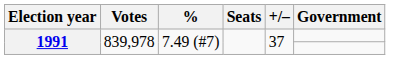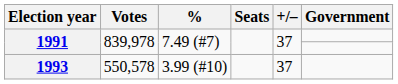 <table class=wikitable>
 <tr>
 <th>Election year</th>
 <th>Votes</th>
 <th>%</th>
 <th>Seats</th>
 <th>+/–</th>
 <th>Government</th>
 </tr>
 <tr>
 <th rowspan="2"><a href='#'>1991</a></th>
 <td rowspan="2">839,978</td>
 <td rowspan="2">7.49 (#7)</td>
 <td rowspan="2"></td>
 <td rowspan="2"> 37</td>
 <td></td>
 </tr>
 <tr>
 <td></td>
 </tr>
+<tr>
+<th><a href='#'>1993</a></th>
+<td>550,578</td>
+<td>3.99 (#10)</td>
+<td></td>
+<td> 37</td>
+<td></td>
+</tr>
 </table>
